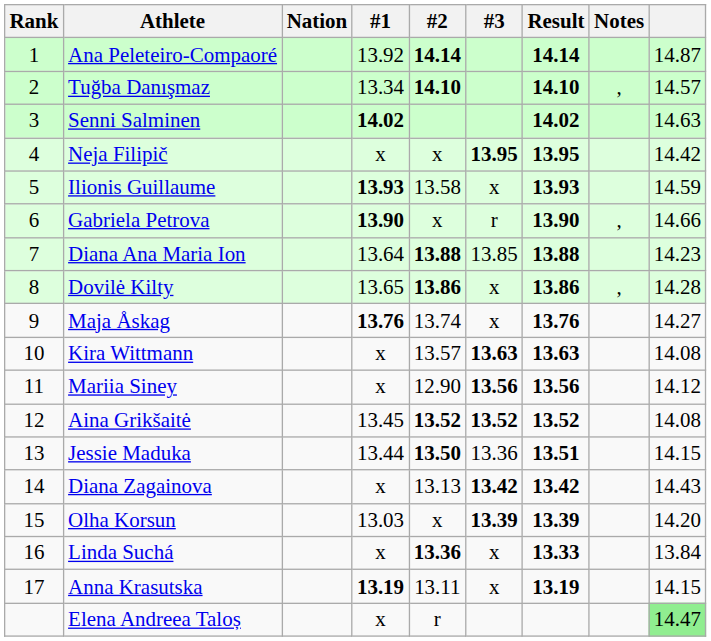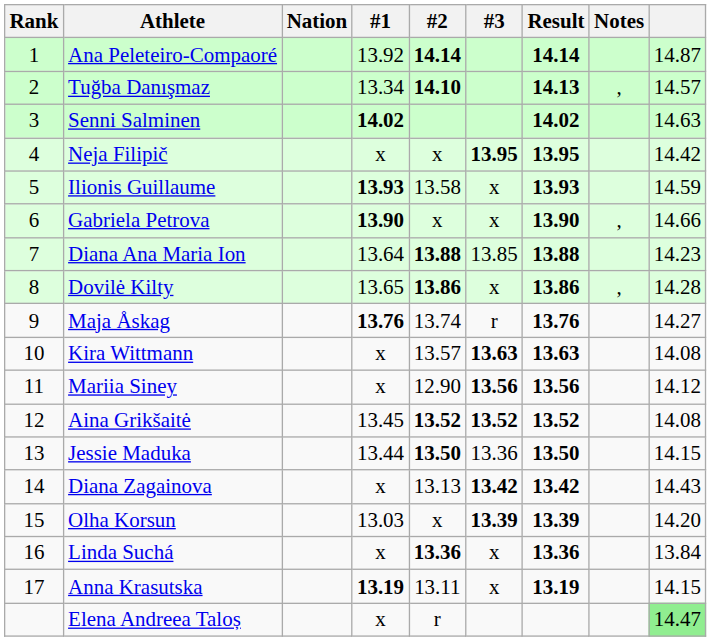 <table class="wikitable sortable" style="text-align:center">
 <tr>
 <th scope="col">Rank</th>
 <th scope="col">Athlete</th>
 <th scope="col">Nation</th>
 <th>#1</th>
 <th>#2</th>
 <th>#3</th>
 <th scope="col">Result</th>
 <th scope="col">Notes</th>
 <th scope="col"></th>
 </tr>
 <tr bgcolor=ccffcc>
 <td>1</td>
 <td align="left"><a href='#'>Ana Peleteiro-Compaoré</a></td>
 <td align="left"></td>
 <td>13.92</td>
 <td><strong>14.14</strong></td>
 <td></td>
 <td><strong>14.14</strong></td>
 <td></td>
 <td>14.87</td>
 </tr>
 <tr bgcolor=ccffcc>
 <td>2</td>
 <td align="left"><a href='#'>Tuğba Danışmaz</a></td>
 <td align="left"></td>
 <td>13.34</td>
 <td><strong>14.10</strong></td>
 <td></td>
-<td><strong>14.10</strong></td>
+<td><strong>14.13</strong></td>
 <td>, </td>
 <td>14.57</td>
 </tr>
 <tr bgcolor=ccffcc>
 <td>3</td>
 <td align="left"><a href='#'>Senni Salminen</a></td>
 <td align="left"></td>
 <td><strong>14.02</strong></td>
 <td></td>
 <td></td>
 <td><strong>14.02</strong></td>
 <td></td>
 <td>14.63</td>
 </tr>
 <tr bgcolor=ddffdd>
 <td>4</td>
 <td align="left"><a href='#'>Neja Filipič</a></td>
 <td align="left"></td>
 <td>x</td>
 <td>x</td>
 <td><strong>13.95</strong></td>
 <td><strong>13.95</strong></td>
 <td></td>
 <td>14.42</td>
 </tr>
 <tr bgcolor=ddffdd>
 <td>5</td>
 <td align="left"><a href='#'>Ilionis Guillaume</a></td>
 <td align="left"></td>
 <td><strong>13.93</strong></td>
 <td>13.58</td>
 <td>x</td>
 <td><strong>13.93</strong></td>
 <td></td>
 <td>14.59</td>
 </tr>
 <tr bgcolor=ddffdd>
 <td>6</td>
 <td align="left"><a href='#'>Gabriela Petrova</a></td>
 <td align="left"></td>
 <td><strong>13.90</strong></td>
 <td>x</td>
-<td>r</td>
+<td>x</td>
 <td><strong>13.90</strong></td>
 <td>, </td>
 <td>14.66</td>
 </tr>
 <tr bgcolor=ddffdd>
 <td>7</td>
 <td align="left"><a href='#'>Diana Ana Maria Ion</a></td>
 <td align="left"></td>
 <td>13.64</td>
 <td><strong>13.88</strong></td>
 <td>13.85</td>
 <td><strong>13.88</strong></td>
 <td></td>
 <td>14.23</td>
 </tr>
 <tr bgcolor=ddffdd>
 <td>8</td>
 <td align="left"><a href='#'>Dovilė Kilty</a></td>
 <td align="left"></td>
 <td>13.65</td>
 <td><strong>13.86</strong></td>
 <td>x</td>
 <td><strong>13.86</strong></td>
 <td>, </td>
 <td>14.28</td>
 </tr>
 <tr>
 <td>9</td>
 <td align="left"><a href='#'>Maja Åskag</a></td>
 <td align="left"></td>
 <td><strong>13.76</strong></td>
 <td>13.74</td>
-<td>x</td>
+<td>r</td>
 <td><strong>13.76</strong></td>
 <td></td>
 <td>14.27</td>
 </tr>
 <tr>
 <td>10</td>
 <td align="left"><a href='#'>Kira Wittmann</a></td>
 <td align="left"></td>
 <td>x</td>
 <td>13.57</td>
 <td><strong>13.63</strong></td>
 <td><strong>13.63</strong></td>
 <td></td>
 <td>14.08</td>
 </tr>
 <tr>
 <td>11</td>
 <td align="left"><a href='#'>Mariia Siney</a></td>
 <td align="left"></td>
 <td>x</td>
 <td>12.90</td>
 <td><strong>13.56</strong></td>
 <td><strong>13.56</strong></td>
 <td></td>
 <td>14.12</td>
 </tr>
 <tr>
 <td>12</td>
 <td align="left"><a href='#'>Aina Grikšaitė</a></td>
 <td align="left"></td>
 <td>13.45</td>
 <td><strong>13.52</strong></td>
 <td><strong>13.52</strong></td>
 <td><strong>13.52</strong></td>
 <td></td>
 <td>14.08</td>
 </tr>
 <tr>
 <td>13</td>
 <td align="left"><a href='#'>Jessie Maduka</a></td>
 <td align="left"></td>
 <td>13.44</td>
 <td><strong>13.50</strong></td>
 <td>13.36</td>
-<td><strong>13.51</strong></td>
+<td><strong>13.50</strong></td>
 <td></td>
 <td>14.15</td>
 </tr>
 <tr>
 <td>14</td>
 <td align="left"><a href='#'>Diana Zagainova</a></td>
 <td align="left"></td>
 <td>x</td>
 <td>13.13</td>
 <td><strong>13.42</strong></td>
 <td><strong>13.42</strong></td>
 <td></td>
 <td>14.43</td>
 </tr>
 <tr>
 <td>15</td>
 <td align="left"><a href='#'>Olha Korsun</a></td>
 <td align="left"></td>
 <td>13.03</td>
 <td>x</td>
 <td><strong>13.39</strong></td>
 <td><strong>13.39</strong></td>
 <td></td>
 <td>14.20</td>
 </tr>
 <tr>
 <td>16</td>
 <td align="left"><a href='#'>Linda Suchá</a></td>
 <td align="left"></td>
 <td>x</td>
 <td><strong>13.36</strong></td>
 <td>x</td>
-<td><strong>13.33</strong></td>
+<td><strong>13.36</strong></td>
 <td></td>
 <td>13.84</td>
 </tr>
 <tr>
 <td>17</td>
 <td align="left"><a href='#'>Anna Krasutska</a></td>
 <td align="left"></td>
 <td><strong>13.19</strong></td>
 <td>13.11</td>
 <td>x</td>
 <td><strong>13.19</strong></td>
 <td></td>
 <td>14.15</td>
 </tr>
 <tr>
 <td></td>
 <td align="left"><a href='#'>Elena Andreea Taloș</a></td>
 <td align="left"></td>
 <td>x</td>
 <td>r</td>
 <td></td>
 <td><strong></strong></td>
 <td></td>
 <td style="background: lightgreen;">14.47</td>
 </tr>
 </table>
